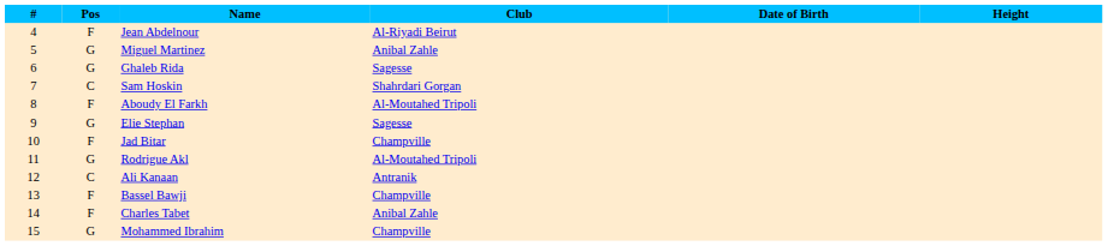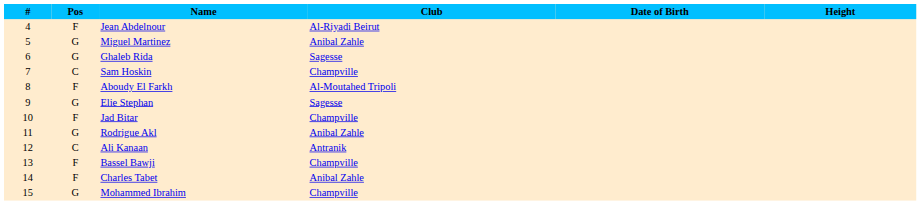 <table border=0 cellpadding=2 cellspacing=0  |- bgcolor=#FFECCE style="text-align:center; font-size:90%;" width=80%>
 <tr bgcolor=#00BFFF>
 <th width=5%>#</th>
 <th width=5%>Pos</th>
 <th width=22%>Name</th>
 <th width=26%>Club</th>
 <th width=22%>Date of Birth</th>
 <th width=16%>Height</th>
 </tr>
 <tr>
 <td>4</td>
 <td>F</td>
 <td align=left><a href='#'>Jean Abdelnour</a></td>
 <td align=left> <a href='#'>Al-Riyadi Beirut</a></td>
 <td align=left></td>
 <td></td>
 </tr>
 <tr>
 <td>5</td>
 <td>G</td>
 <td align=left><a href='#'>Miguel Martinez</a></td>
 <td align=left> <a href='#'>Anibal Zahle</a></td>
 <td align=left></td>
 <td></td>
 </tr>
 <tr>
 <td>6</td>
 <td>G</td>
 <td align=left><a href='#'>Ghaleb Rida</a></td>
 <td align=left> <a href='#'>Sagesse</a></td>
 <td align=left></td>
 <td></td>
 </tr>
 <tr>
 <td>7</td>
 <td>C</td>
 <td align=left><a href='#'>Sam Hoskin</a></td>
-<td align=left> <a href='#'>Shahrdari Gorgan</a></td>
+<td align=left> <a href='#'>Champville</a></td>
 <td align=left></td>
 <td></td>
 </tr>
 <tr>
 <td>8</td>
 <td>F</td>
 <td align=left><a href='#'>Aboudy El Farkh</a></td>
 <td align=left> <a href='#'>Al-Moutahed Tripoli</a></td>
 <td align=left></td>
 <td></td>
 </tr>
 <tr>
 <td>9</td>
 <td>G</td>
 <td align=left><a href='#'>Elie Stephan</a></td>
 <td align=left> <a href='#'>Sagesse</a></td>
 <td align=left></td>
 <td></td>
 </tr>
 <tr>
 <td>10</td>
 <td>F</td>
 <td align=left><a href='#'>Jad Bitar</a></td>
 <td align=left> <a href='#'>Champville</a></td>
 <td align=left></td>
 <td></td>
 </tr>
 <tr>
 <td>11</td>
 <td>G</td>
 <td align=left><a href='#'>Rodrigue Akl</a></td>
-<td align=left> <a href='#'>Al-Moutahed Tripoli</a></td>
+<td align=left> <a href='#'>Anibal Zahle</a></td>
 <td align=left></td>
 <td></td>
 </tr>
 <tr>
 <td>12</td>
 <td>C</td>
 <td align=left><a href='#'>Ali Kanaan</a></td>
 <td align=left> <a href='#'>Antranik</a></td>
 <td align=left></td>
 <td></td>
 </tr>
 <tr>
 <td>13</td>
 <td>F</td>
 <td align=left><a href='#'>Bassel Bawji</a></td>
 <td align=left> <a href='#'>Champville</a></td>
 <td align=left></td>
 <td></td>
 </tr>
 <tr>
 <td>14</td>
 <td>F</td>
 <td align=left><a href='#'>Charles Tabet</a></td>
 <td align=left> <a href='#'>Anibal Zahle</a></td>
 <td align=left></td>
 <td></td>
 </tr>
 <tr>
 <td>15</td>
 <td>G</td>
 <td align=left><a href='#'>Mohammed Ibrahim</a></td>
 <td align=left> <a href='#'>Champville</a></td>
 <td align=left></td>
 <td></td>
 </tr>
 </table>
